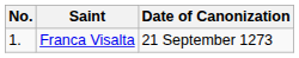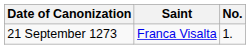 <table class="wikitable">
 <tr>
+<th>Date of Canonization</th>
+<th>Saint</th>
 <th>No.</th>
-<th>Saint</th>
-<th>Date of Canonization</th>
 </tr>
 <tr>
+<td>21 September 1273</td>
+<td><a href='#'>Franca Visalta</a></td>
 <td>1.</td>
-<td><a href='#'>Franca Visalta</a></td>
-<td>21 September 1273</td>
 </tr>
 </table>
